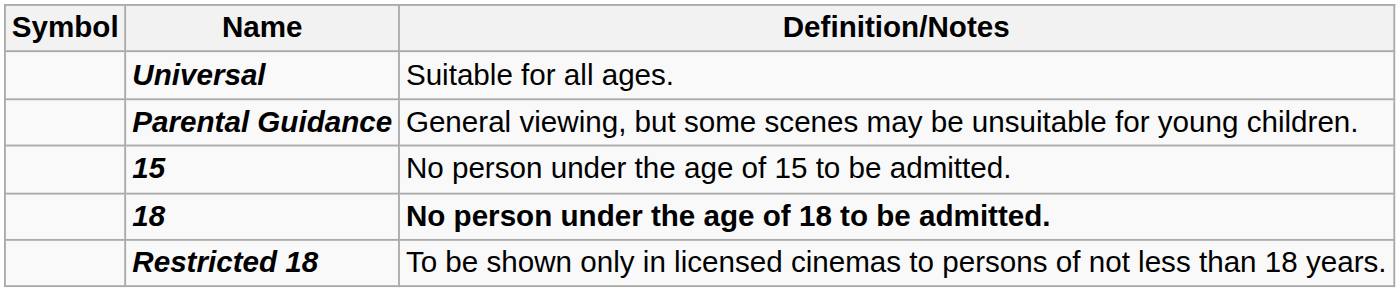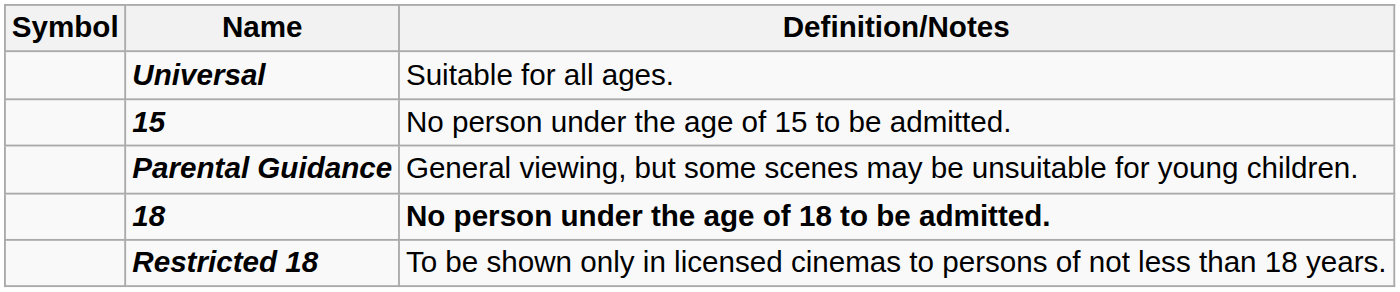 <table class="wikitable">
 <tr>
 <th>Symbol</th>
 <th>Name</th>
 <th>Definition/Notes</th>
 </tr>
 <tr>
 <td align="center"><br></td>
 <td><strong><em>Universal</em></strong></td>
 <td>Suitable for all ages.</td>
 </tr>
 <tr>
 <td align="center"><br></td>
-<td><strong><em>Parental Guidance</em></strong></td>
-<td>General viewing, but some scenes may be unsuitable for young children.</td>
+<td><strong><em>15</em></strong></td>
+<td>No person under the age of 15 to be admitted.</td>
 </tr>
 <tr>
 <td align="center"><br></td>
-<td><strong><em>15</em></strong></td>
-<td>No person under the age of 15 to be admitted.</td>
+<td><strong><em>Parental Guidance</em></strong></td>
+<td>General viewing, but some scenes may be unsuitable for young children.</td>
 </tr>
 <tr>
 <td align="center"><br></td>
 <td><strong><em>18</em></strong></td>
 <td><strong>No person under the age of 18 to be admitted.</strong></td>
 </tr>
 <tr>
 <td align="center"><br></td>
 <td><strong><em>Restricted 18</em></strong></td>
 <td>To be shown only in licensed cinemas to persons of not less than 18 years.</td>
 </tr>
 </table>
